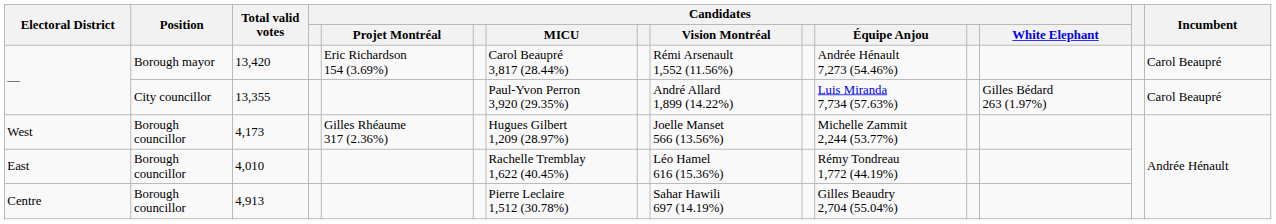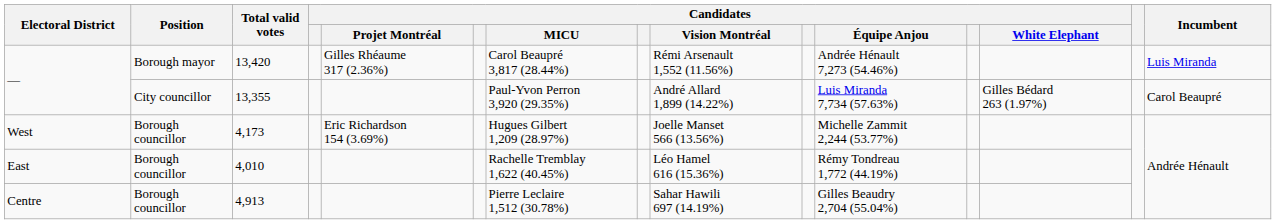 <table class="wikitable" width="100%">
 <tr>
 <th width=10% rowspan=2>Electoral District</th>
 <th width=8% rowspan=2>Position</th>
 <th width=6% rowspan=2>Total valid votes</th>
 <th colspan=10>Candidates</th>
 <th width=1% rowspan=2> </th>
 <th width=10% rowspan=2>Incumbent</th>
 </tr>
 <tr>
 <th width=1% > </th>
 <th width=12% ><span>Projet Montréal</span></th>
 <th width=1% > </th>
 <th width=12% >MICU</th>
 <th width=1% > </th>
 <th width=12% >Vision Montréal</th>
 <th width=1% > </th>
 <th width=12% ><span>Équipe Anjou</span></th>
 <th width=1% > </th>
 <th width=12% ><a href='#'>White Elephant</a></th>
 </tr>
 <tr>
 <td rowspan=2>—</td>
 <td>Borough mayor</td>
 <td>13,420</td>
 <td></td>
-<td>Eric Richardson<br>154 (3.69%)</td>
+<td>Gilles Rhéaume<br>317 (2.36%)</td>
 <td></td>
 <td>Carol Beaupré<br>3,817 (28.44%)</td>
 <td></td>
 <td>Rémi Arsenault<br>1,552 (11.56%)</td>
 <td> </td>
 <td>Andrée Hénault<br>7,273 (54.46%)</td>
 <td></td>
 <td></td>
 <td> </td>
-<td>Carol Beaupré</td>
+<td><a href='#'>Luis Miranda</a></td>
 </tr>
 <tr>
 <td>City councillor</td>
 <td>13,355</td>
 <td></td>
 <td></td>
 <td></td>
 <td>Paul-Yvon Perron<br>3,920 (29.35%)</td>
 <td></td>
 <td>André Allard<br>1,899 (14.22%)</td>
 <td> </td>
 <td><a href='#'>Luis Miranda</a><br>7,734 (57.63%)</td>
 <td></td>
 <td>Gilles Bédard<br>263 (1.97%)</td>
 <td> </td>
 <td>Carol Beaupré</td>
 </tr>
 <tr>
 <td>West</td>
 <td>Borough councillor</td>
 <td>4,173</td>
 <td></td>
-<td>Gilles Rhéaume<br>317 (2.36%)</td>
+<td>Eric Richardson<br>154 (3.69%)</td>
 <td></td>
 <td>Hugues Gilbert<br>1,209 (28.97%)</td>
 <td></td>
 <td>Joelle Manset<br>566 (13.56%)</td>
 <td> </td>
 <td>Michelle Zammit<br>2,244 (53.77%)</td>
 <td></td>
 <td></td>
 <td rowspan=3 > </td>
 <td rowspan=3>Andrée Hénault</td>
 </tr>
 <tr>
 <td>East</td>
 <td>Borough councillor</td>
 <td>4,010</td>
 <td></td>
 <td></td>
 <td></td>
 <td>Rachelle Tremblay<br>1,622 (40.45%)</td>
 <td></td>
 <td>Léo Hamel<br>616 (15.36%)</td>
 <td> </td>
 <td>Rémy Tondreau<br>1,772 (44.19%)</td>
 <td></td>
 <td></td>
 </tr>
 <tr>
 <td>Centre</td>
 <td>Borough councillor</td>
 <td>4,913</td>
 <td></td>
 <td></td>
 <td></td>
 <td>Pierre Leclaire<br>1,512 (30.78%)</td>
 <td></td>
 <td>Sahar Hawili<br>697 (14.19%)</td>
 <td> </td>
 <td>Gilles Beaudry<br>2,704 (55.04%)</td>
 <td></td>
 <td></td>
 </tr>
 </table>
